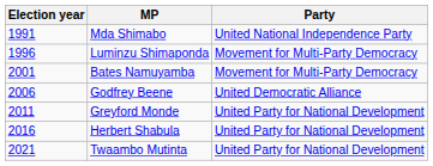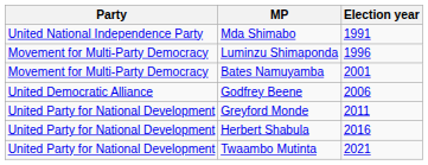 <table class=wikitable>
 <tr>
+<th>Party</th>
+<th>MP</th>
 <th>Election year</th>
-<th>MP</th>
-<th>Party</th>
 </tr>
 <tr>
+<td><a href='#'>United National Independence Party</a></td>
+<td><a href='#'>Mda Shimabo</a></td>
 <td><a href='#'>1991</a></td>
-<td><a href='#'>Mda Shimabo</a></td>
-<td><a href='#'>United National Independence Party</a></td>
 </tr>
 <tr>
+<td><a href='#'>Movement for Multi-Party Democracy</a></td>
+<td><a href='#'>Luminzu Shimaponda</a></td>
 <td><a href='#'>1996</a></td>
-<td><a href='#'>Luminzu Shimaponda</a></td>
-<td><a href='#'>Movement for Multi-Party Democracy</a></td>
 </tr>
 <tr>
+<td><a href='#'>Movement for Multi-Party Democracy</a></td>
+<td><a href='#'>Bates Namuyamba</a></td>
 <td><a href='#'>2001</a></td>
-<td><a href='#'>Bates Namuyamba</a></td>
-<td><a href='#'>Movement for Multi-Party Democracy</a></td>
 </tr>
 <tr>
+<td><a href='#'>United Democratic Alliance</a></td>
+<td><a href='#'>Godfrey Beene</a></td>
 <td><a href='#'>2006</a></td>
-<td><a href='#'>Godfrey Beene</a></td>
-<td><a href='#'>United Democratic Alliance</a></td>
 </tr>
 <tr>
+<td><a href='#'>United Party for National Development</a></td>
+<td><a href='#'>Greyford Monde</a></td>
 <td><a href='#'>2011</a></td>
-<td><a href='#'>Greyford Monde</a></td>
-<td><a href='#'>United Party for National Development</a></td>
 </tr>
 <tr>
+<td><a href='#'>United Party for National Development</a></td>
+<td><a href='#'>Herbert Shabula</a></td>
 <td><a href='#'>2016</a></td>
-<td><a href='#'>Herbert Shabula</a></td>
-<td><a href='#'>United Party for National Development</a></td>
 </tr>
 <tr>
+<td><a href='#'>United Party for National Development</a></td>
+<td><a href='#'>Twaambo Mutinta</a></td>
 <td><a href='#'>2021</a></td>
-<td><a href='#'>Twaambo Mutinta</a></td>
-<td><a href='#'>United Party for National Development</a></td>
 </tr>
 </table>
